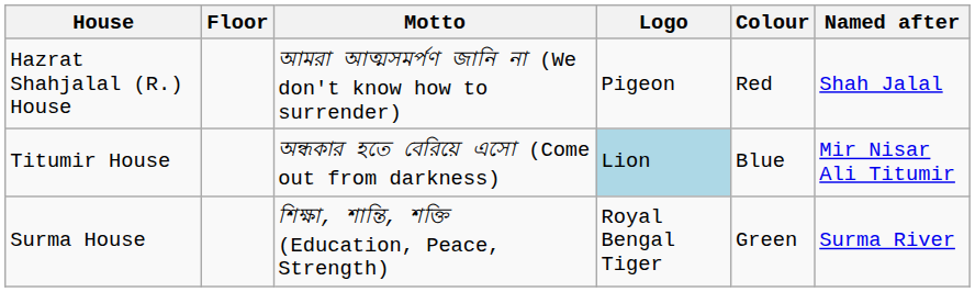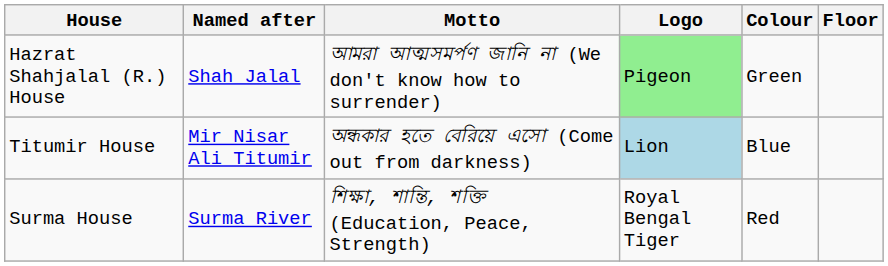 <table class="wikitable">
 <tr>
 <th>House</th>
-<th>Floor</th>
+<th>Named after</th>
 <th>Motto</th>
 <th>Logo</th>
 <th>Colour</th>
-<th>Named after</th>
+<th>Floor</th>
 </tr>
 <tr>
 <td>Hazrat Shahjalal (R.) House</td>
+<td><a href='#'>Shah Jalal</a></td>
+<td><em>আমরা আত্মসমর্পণ জানি না</em> (We don't know how to surrender)</td>
+<td style="background: lightgreen;">Pigeon</td>
+<td> Green</td>
 <td></td>
-<td><em>আমরা আত্মসমর্পণ জানি না</em> (We don't know how to surrender)</td>
-<td>Pigeon</td>
-<td> Red</td>
-<td><a href='#'>Shah Jalal</a></td>
 </tr>
 <tr>
 <td>Titumir House</td>
-<td></td>
+<td><a href='#'>Mir Nisar Ali Titumir</a></td>
 <td><em>অন্ধকার হতে বেরিয়ে এসো</em> (Come out from darkness)</td>
 <td style="background: lightblue;">Lion</td>
 <td> Blue</td>
-<td><a href='#'>Mir Nisar Ali Titumir</a></td>
+<td></td>
 </tr>
 <tr>
 <td>Surma House</td>
-<td></td>
+<td><a href='#'>Surma River</a></td>
 <td><em>শিক্ষা, শান্তি, শক্তি</em> (Education, Peace, Strength)</td>
 <td>Royal Bengal Tiger</td>
-<td> Green</td>
-<td><a href='#'>Surma River</a></td>
+<td> Red</td>
+<td></td>
 </tr>
 </table>
